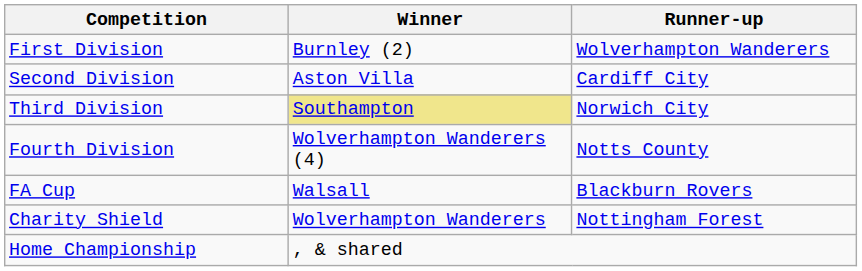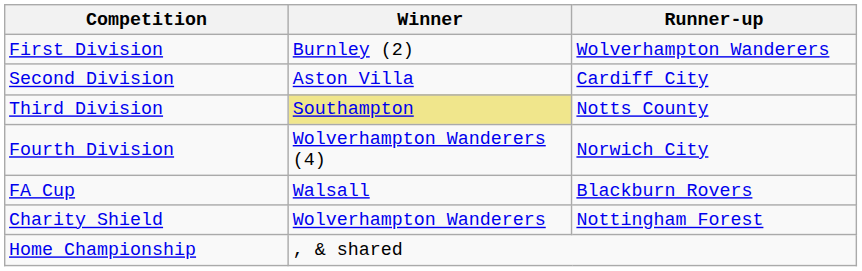 <table class="wikitable">
 <tr>
 <th style="width:15em">Competition</th>
 <th style="width:15em">Winner</th>
 <th style="width:15em">Runner-up</th>
 </tr>
 <tr>
 <td><a href='#'>First Division</a></td>
 <td><a href='#'>Burnley</a> (2)</td>
 <td><a href='#'>Wolverhampton Wanderers</a></td>
 </tr>
 <tr>
 <td><a href='#'>Second Division</a></td>
 <td><a href='#'>Aston Villa</a></td>
 <td><a href='#'>Cardiff City</a></td>
 </tr>
 <tr>
 <td><a href='#'>Third Division</a></td>
 <td style="background: khaki;"><a href='#'>Southampton</a></td>
-<td><a href='#'>Norwich City</a></td>
+<td><a href='#'>Notts County</a></td>
 </tr>
 <tr>
 <td><a href='#'>Fourth Division</a></td>
 <td><a href='#'>Wolverhampton Wanderers</a> (4)</td>
-<td><a href='#'>Notts County</a></td>
+<td><a href='#'>Norwich City</a></td>
 </tr>
 <tr>
 <td><a href='#'>FA Cup</a></td>
 <td><a href='#'>Walsall</a></td>
 <td><a href='#'>Blackburn Rovers</a></td>
 </tr>
 <tr>
 <td><a href='#'>Charity Shield</a></td>
 <td><a href='#'>Wolverhampton Wanderers</a></td>
 <td><a href='#'>Nottingham Forest</a></td>
 </tr>
 <tr>
 <td><a href='#'>Home Championship</a></td>
 <td colspan=2>,  &  shared</td>
 </tr>
 </table>
